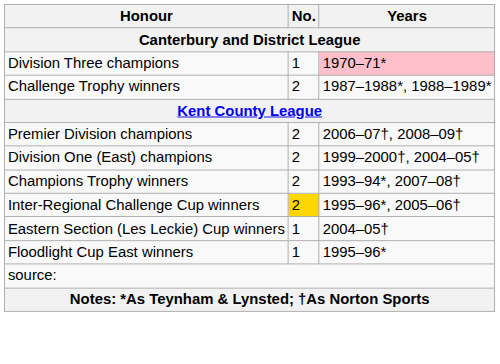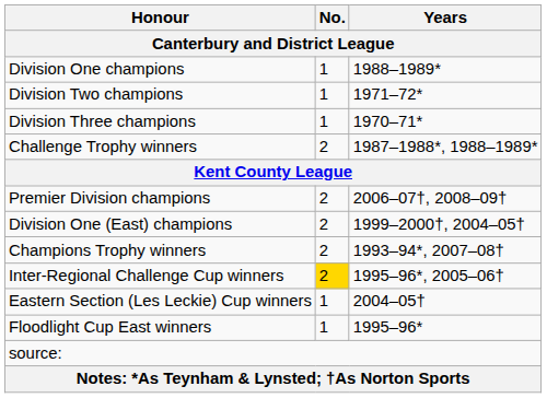 <table class="wikitable">
 <tr>
 <th>Honour</th>
 <th>No.</th>
 <th>Years</th>
 </tr>
 <tr>
 <th colspan=3>Canterbury and District League</th>
 </tr>
 <tr>
+<td>Division One champions</td>
+<td>1</td>
+<td>1988–1989*</td>
+</tr>
+<tr>
+<td>Division Two champions</td>
+<td>1</td>
+<td>1971–72*</td>
+</tr>
+<tr>
 <td>Division Three champions</td>
 <td>1</td>
-<td style="background: pink;">1970–71*</td>
+<td>1970–71*</td>
 </tr>
 <tr>
 <td>Challenge Trophy winners</td>
 <td>2</td>
 <td>1987–1988*, 1988–1989*</td>
 </tr>
 <tr>
 <th colspan=3><a href='#'>Kent County League</a></th>
 </tr>
 <tr>
 <td>Premier Division champions</td>
 <td>2</td>
 <td>2006–07†, 2008–09†</td>
 </tr>
 <tr>
 <td>Division One (East) champions</td>
 <td>2</td>
 <td>1999–2000†, 2004–05†</td>
 </tr>
 <tr>
 <td>Champions Trophy winners</td>
 <td>2</td>
 <td>1993–94*, 2007–08†</td>
 </tr>
 <tr>
 <td>Inter-Regional Challenge Cup winners</td>
 <td style="background: gold;">2</td>
 <td>1995–96*, 2005–06†</td>
 </tr>
 <tr>
 <td>Eastern Section (Les Leckie) Cup winners</td>
 <td>1</td>
 <td>2004–05†</td>
 </tr>
 <tr>
 <td>Floodlight Cup East winners</td>
 <td>1</td>
 <td>1995–96*</td>
 </tr>
 <tr>
 <td colspan=3>source: </td>
 </tr>
 <tr>
 <th colspan=3>Notes: *As Teynham & Lynsted; †As Norton Sports</th>
 </tr>
 </table>
